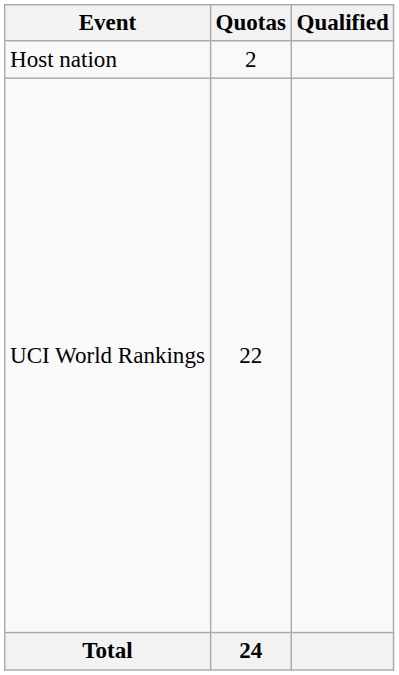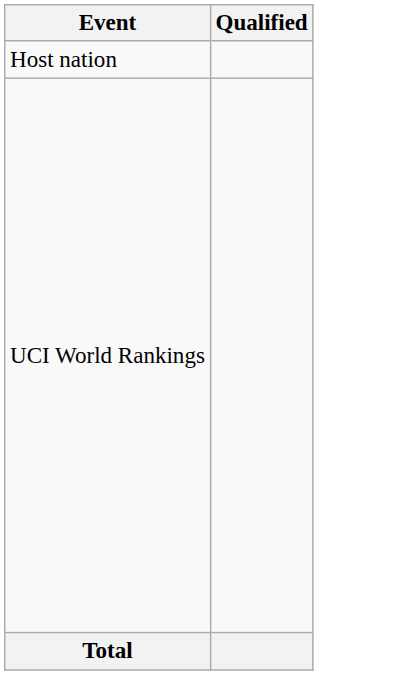 <table class="wikitable">
 <tr>
 <th>Event</th>
-<th>Quotas</th>
 <th>Qualified</th>
 </tr>
 <tr>
 <td>Host nation</td>
-<td style="text-align:center;">2</td>
 <td><br></td>
 </tr>
 <tr>
 <td>UCI World Rankings</td>
-<td style="text-align:center;">22</td>
 <td><br><br><br><br><br><br><br><br><br><br><br><br><br><br><br><br><br><br><br><br><br></td>
 </tr>
 <tr>
 <th>Total</th>
-<th>24</th>
 <th></th>
 </tr>
 </table>
